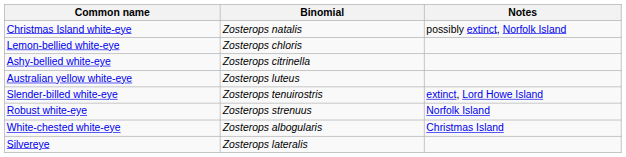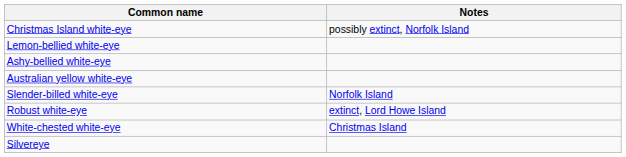 <table style="width:60%;" class="wikitable">
 <tr>
 <th width=35%>Common name</th>
-<th width=33%>Binomial</th>
 <th width=32%>Notes</th>
 </tr>
 <tr>
 <td><a href='#'>Christmas Island white-eye</a></td>
-<td><em>Zosterops natalis</em></td>
 <td>possibly <a href='#'>extinct</a>, <a href='#'>Norfolk Island</a></td>
 </tr>
 <tr>
 <td><a href='#'>Lemon-bellied white-eye</a></td>
-<td><em>Zosterops chloris</em></td>
 <td></td>
 </tr>
 <tr>
 <td><a href='#'>Ashy-bellied white-eye</a></td>
-<td><em>Zosterops citrinella</em></td>
 <td></td>
 </tr>
 <tr>
 <td><a href='#'>Australian yellow white-eye</a></td>
-<td><em>Zosterops luteus</em></td>
 <td></td>
 </tr>
 <tr>
 <td><a href='#'>Slender-billed white-eye</a></td>
-<td><em>Zosterops tenuirostris</em></td>
+<td><a href='#'>Norfolk Island</a></td>
+</tr>
+<tr>
+<td><a href='#'>Robust white-eye</a></td>
 <td><a href='#'>extinct</a>, <a href='#'>Lord Howe Island</a></td>
 </tr>
 <tr>
-<td><a href='#'>Robust white-eye</a></td>
-<td><em>Zosterops strenuus</em></td>
-<td><a href='#'>Norfolk Island</a></td>
-</tr>
-<tr>
 <td><a href='#'>White-chested white-eye</a></td>
-<td><em>Zosterops albogularis</em></td>
 <td><a href='#'>Christmas Island</a></td>
 </tr>
 <tr>
 <td><a href='#'>Silvereye</a></td>
-<td><em>Zosterops lateralis</em></td>
 <td></td>
 </tr>
 </table>
